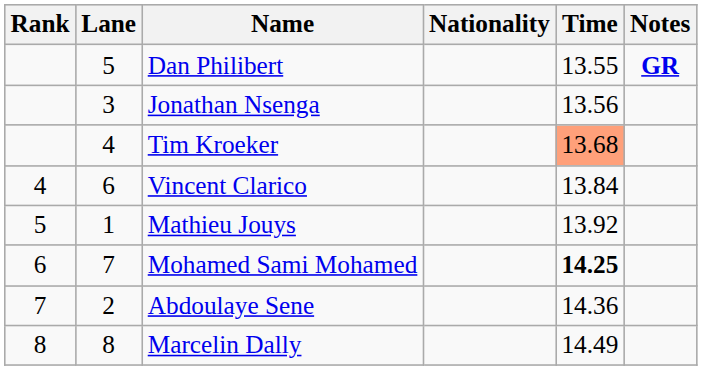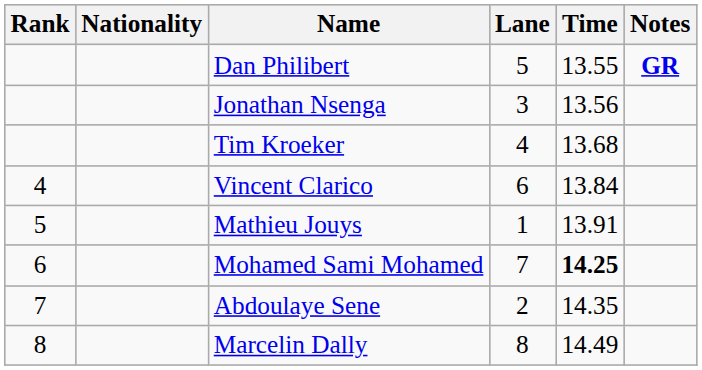 <table class="wikitable sortable" style="text-align:center">
 <tr>
 <th>Rank</th>
+<th>Nationality</th>
+<th>Name</th>
 <th>Lane</th>
-<th>Name</th>
-<th>Nationality</th>
 <th>Time</th>
 <th>Notes</th>
 </tr>
 <tr>
 <td></td>
+<td align=left></td>
+<td align=left><a href='#'>Dan Philibert</a></td>
 <td>5</td>
-<td align=left><a href='#'>Dan Philibert</a></td>
-<td align=left></td>
 <td>13.55</td>
 <td><strong><a href='#'>GR</a></strong></td>
 </tr>
 <tr>
 <td></td>
+<td align=left></td>
+<td align=left><a href='#'>Jonathan Nsenga</a></td>
 <td>3</td>
-<td align=left><a href='#'>Jonathan Nsenga</a></td>
-<td align=left></td>
 <td>13.56</td>
 <td></td>
 </tr>
 <tr>
 <td></td>
+<td align=left></td>
+<td align=left><a href='#'>Tim Kroeker</a></td>
 <td>4</td>
-<td align=left><a href='#'>Tim Kroeker</a></td>
-<td align=left></td>
-<td style="background: lightsalmon;">13.68</td>
+<td>13.68</td>
 <td></td>
 </tr>
 <tr>
 <td>4</td>
+<td align=left></td>
+<td align=left><a href='#'>Vincent Clarico</a></td>
 <td>6</td>
-<td align=left><a href='#'>Vincent Clarico</a></td>
-<td align=left></td>
 <td>13.84</td>
 <td></td>
 </tr>
 <tr>
 <td>5</td>
+<td align=left></td>
+<td align=left><a href='#'>Mathieu Jouys</a></td>
 <td>1</td>
-<td align=left><a href='#'>Mathieu Jouys</a></td>
-<td align=left></td>
-<td>13.92</td>
+<td>13.91</td>
 <td></td>
 </tr>
 <tr>
 <td>6</td>
+<td align=left></td>
+<td align=left><a href='#'>Mohamed Sami Mohamed</a></td>
 <td>7</td>
-<td align=left><a href='#'>Mohamed Sami Mohamed</a></td>
-<td align=left></td>
 <td><strong>14.25</strong></td>
 <td></td>
 </tr>
 <tr>
 <td>7</td>
+<td align=left></td>
+<td align=left><a href='#'>Abdoulaye Sene</a></td>
 <td>2</td>
-<td align=left><a href='#'>Abdoulaye Sene</a></td>
-<td align=left></td>
-<td>14.36</td>
+<td>14.35</td>
 <td></td>
 </tr>
 <tr>
 <td>8</td>
+<td align=left></td>
+<td align=left><a href='#'>Marcelin Dally</a></td>
 <td>8</td>
-<td align=left><a href='#'>Marcelin Dally</a></td>
-<td align=left></td>
 <td>14.49</td>
 <td></td>
 </tr>
 </table>
